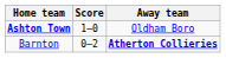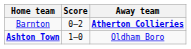 <table class="wikitable" style="text-align: center">
 <tr>
 <th>Home team</th>
 <th>Score</th>
 <th>Away team</th>
 </tr>
 <tr>
+<td><a href='#'>Barnton</a></td>
+<td>0–2</td>
+<td><strong><a href='#'>Atherton Collieries</a></strong></td>
+</tr>
+<tr>
 <td><strong><a href='#'>Ashton Town</a></strong></td>
 <td>1–0</td>
 <td><a href='#'>Oldham Boro</a></td>
 </tr>
-<tr>
-<td><a href='#'>Barnton</a></td>
-<td>0–2</td>
-<td><strong><a href='#'>Atherton Collieries</a></strong></td>
-</tr>
 </table>
